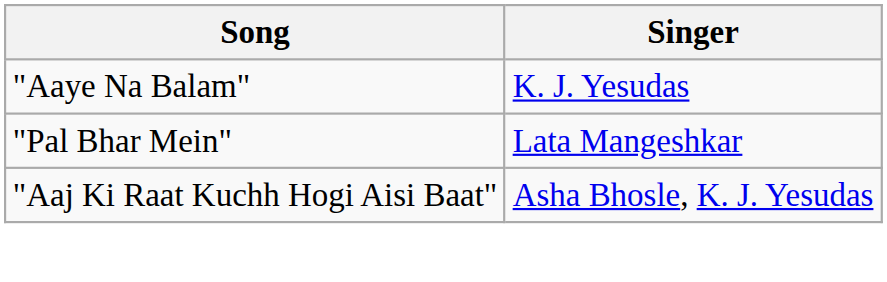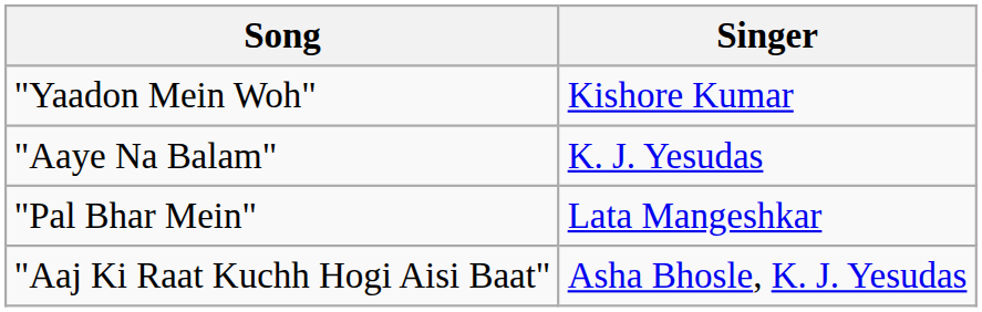 <table class="wikitable" style="font-size:95%;">
 <tr>
 <th>Song</th>
 <th>Singer</th>
+</tr>
+<tr>
+<td>"Yaadon Mein Woh"</td>
+<td><a href='#'>Kishore Kumar</a></td>
 </tr>
 <tr>
 <td>"Aaye Na Balam"</td>
 <td><a href='#'>K. J. Yesudas</a></td>
 </tr>
 <tr>
 <td>"Pal Bhar Mein"</td>
 <td><a href='#'>Lata Mangeshkar</a></td>
 </tr>
 <tr>
 <td>"Aaj Ki Raat Kuchh Hogi Aisi Baat"</td>
 <td><a href='#'>Asha Bhosle</a>, <a href='#'>K. J. Yesudas</a></td>
 </tr>
 </table>
